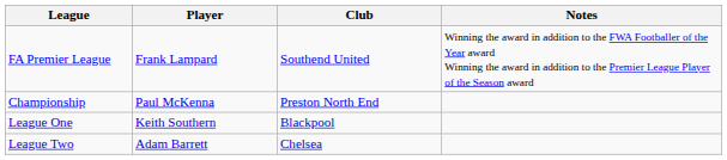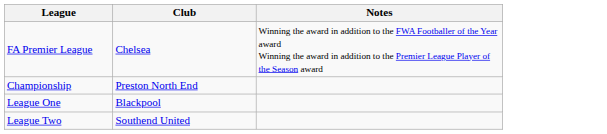 <table class="wikitable">
 <tr>
 <th>League</th>
-<th>Player</th>
 <th>Club</th>
 <th width="350px">Notes</th>
 </tr>
 <tr>
 <td width="150px"><a href='#'>FA Premier League</a></td>
-<td width="175px"> <a href='#'>Frank Lampard</a></td>
-<td><a href='#'>Southend United</a></td>
+<td width="200px"><a href='#'>Chelsea</a></td>
 <td><small>Winning the award in addition to the <a href='#'>FWA Footballer of the Year</a> award<br>Winning the award in addition to the <a href='#'>Premier League Player of the Season</a> award</small></td>
 </tr>
 <tr>
 <td><a href='#'>Championship</a></td>
-<td> <a href='#'>Paul McKenna</a></td>
 <td><a href='#'>Preston North End</a></td>
 <td></td>
 </tr>
 <tr>
 <td><a href='#'>League One</a></td>
-<td> <a href='#'>Keith Southern</a></td>
 <td><a href='#'>Blackpool</a></td>
 <td></td>
 </tr>
 <tr>
 <td><a href='#'>League Two</a></td>
-<td> <a href='#'>Adam Barrett</a></td>
-<td width="200px"><a href='#'>Chelsea</a></td>
+<td><a href='#'>Southend United</a></td>
 <td></td>
 </tr>
 </table>
